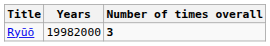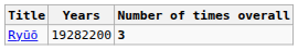 <table class="wikitable">
 <tr>
 <th>Title</th>
 <th>Years</th>
 <th>Number of times overall</th>
 </tr>
 <tr>
 <td><a href='#'>Ryūō</a></td>
-<td>19982000</td>
+<td>19282200</td>
 <td><strong>3</strong></td>
 </tr>
 </table>
